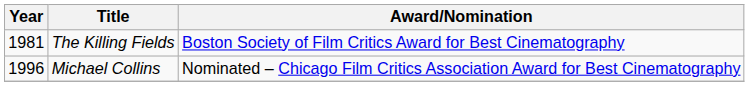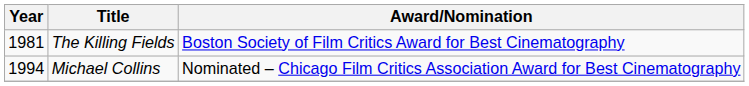 <table class="wikitable">
 <tr>
 <th>Year</th>
 <th>Title</th>
 <th>Award/Nomination</th>
 </tr>
 <tr>
 <td>1981</td>
 <td><em>The Killing Fields</em></td>
 <td><a href='#'>Boston Society of Film Critics Award for Best Cinematography</a></td>
 </tr>
 <tr>
-<td>1996</td>
+<td>1994</td>
 <td><em>Michael Collins</em></td>
 <td>Nominated – <a href='#'>Chicago Film Critics Association Award for Best Cinematography</a></td>
 </tr>
 <tr>
 </tr>
 </table>
